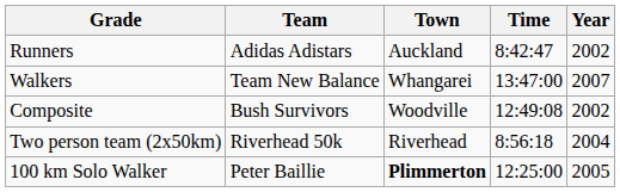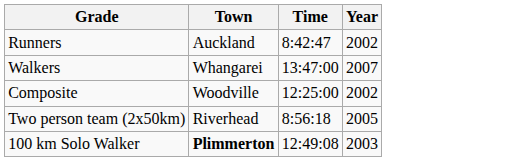 <table class="wikitable">
 <tr>
 <th>Grade</th>
-<th>Team</th>
 <th>Town</th>
 <th>Time</th>
 <th>Year</th>
 </tr>
 <tr>
 <td>Runners</td>
-<td>Adidas Adistars</td>
 <td>Auckland</td>
 <td>8:42:47</td>
 <td>2002</td>
 </tr>
 <tr>
 <td>Walkers</td>
-<td>Team New Balance</td>
 <td>Whangarei</td>
 <td>13:47:00</td>
 <td>2007</td>
 </tr>
 <tr>
 <td>Composite</td>
-<td>Bush Survivors</td>
 <td>Woodville</td>
-<td>12:49:08</td>
+<td>12:25:00</td>
 <td>2002</td>
 </tr>
 <tr>
 <td>Two person team (2x50km)</td>
-<td>Riverhead 50k</td>
 <td>Riverhead</td>
 <td>8:56:18</td>
-<td>2004</td>
+<td>2005</td>
 </tr>
 <tr>
 <td>100 km Solo Walker</td>
-<td>Peter Baillie</td>
 <td><strong>Plimmerton</strong></td>
-<td>12:25:00</td>
-<td>2005</td>
+<td>12:49:08</td>
+<td>2003</td>
 </tr>
 </table>
